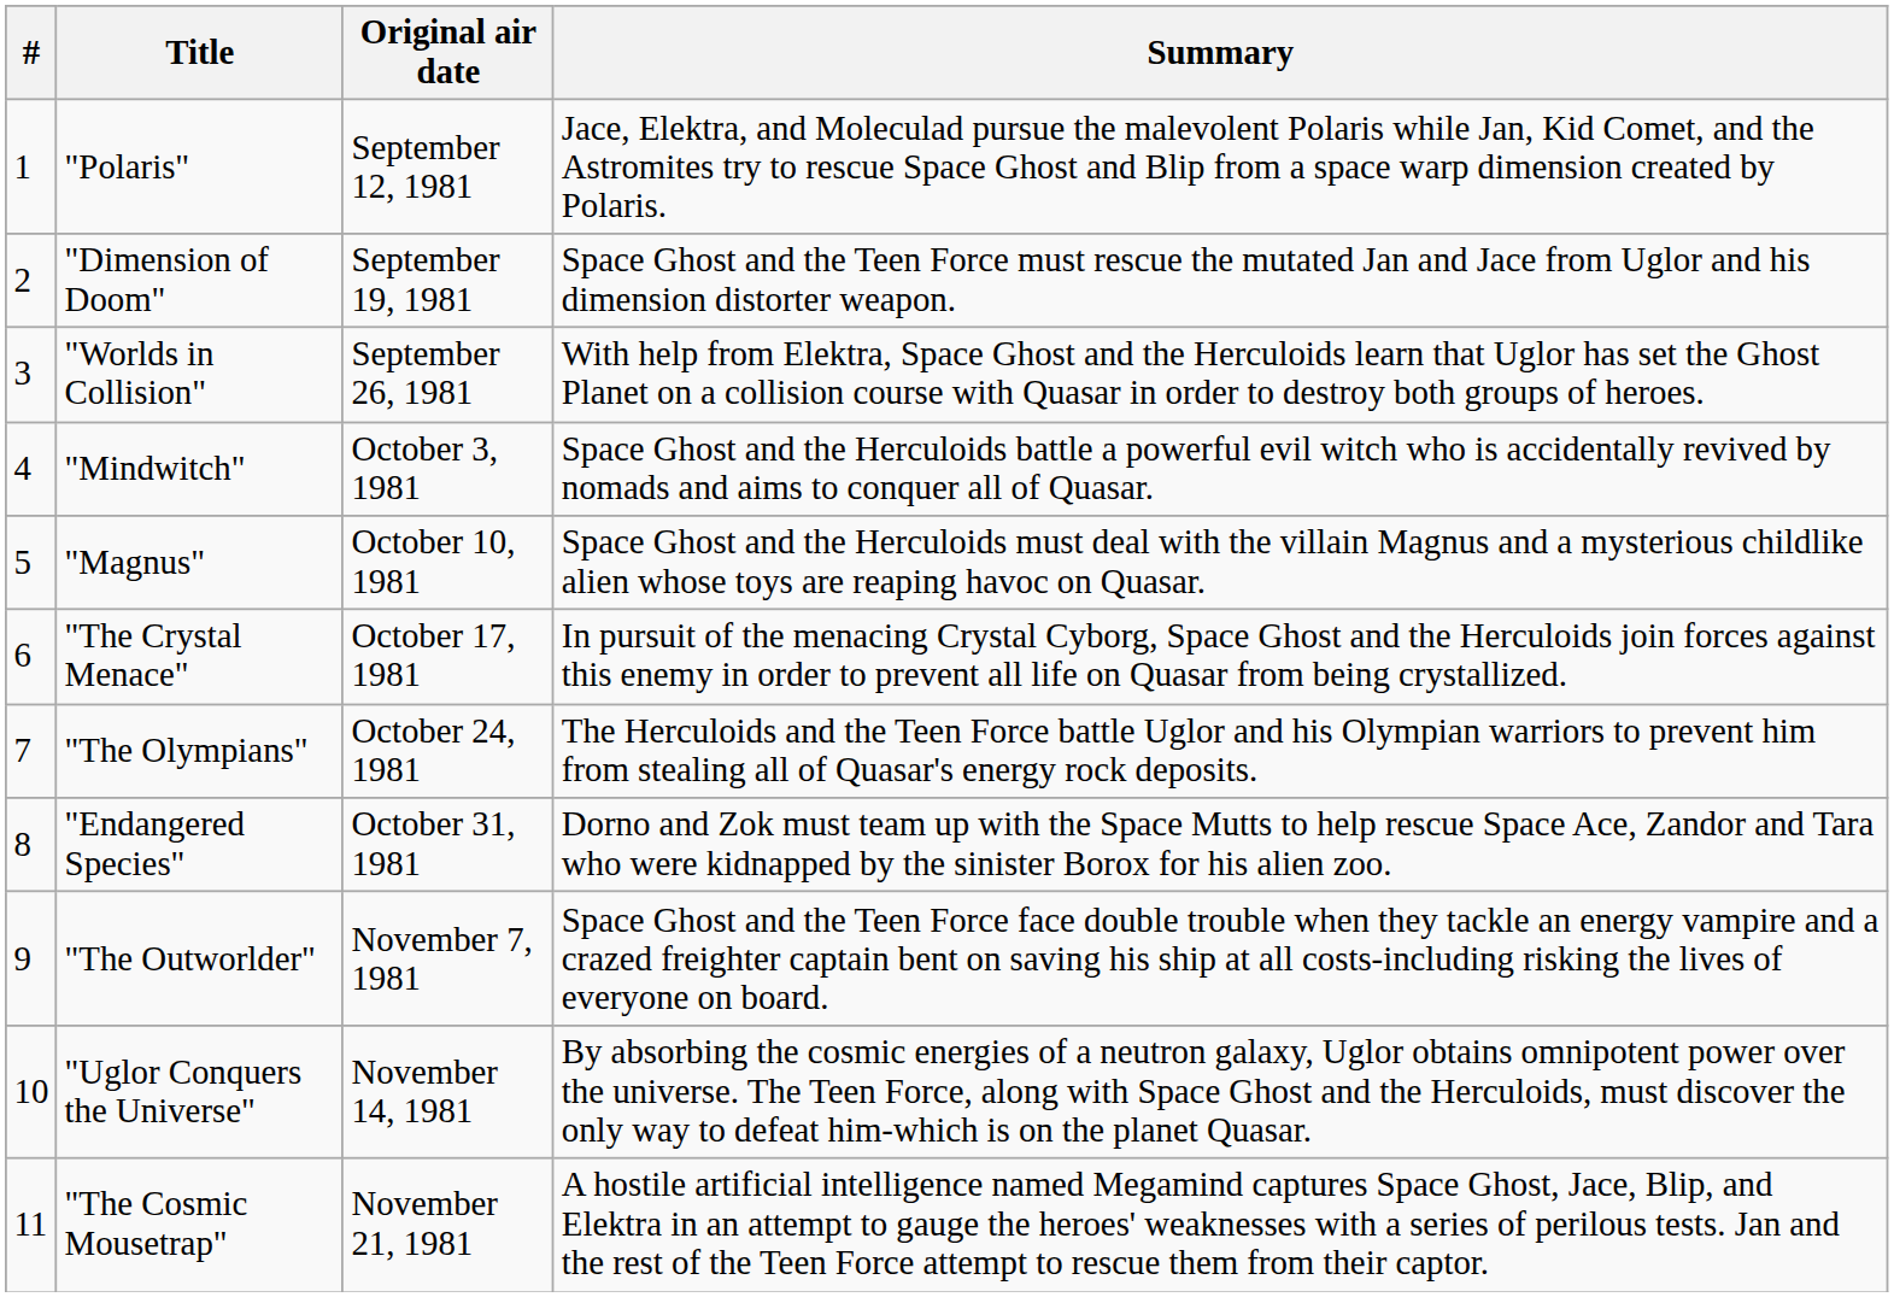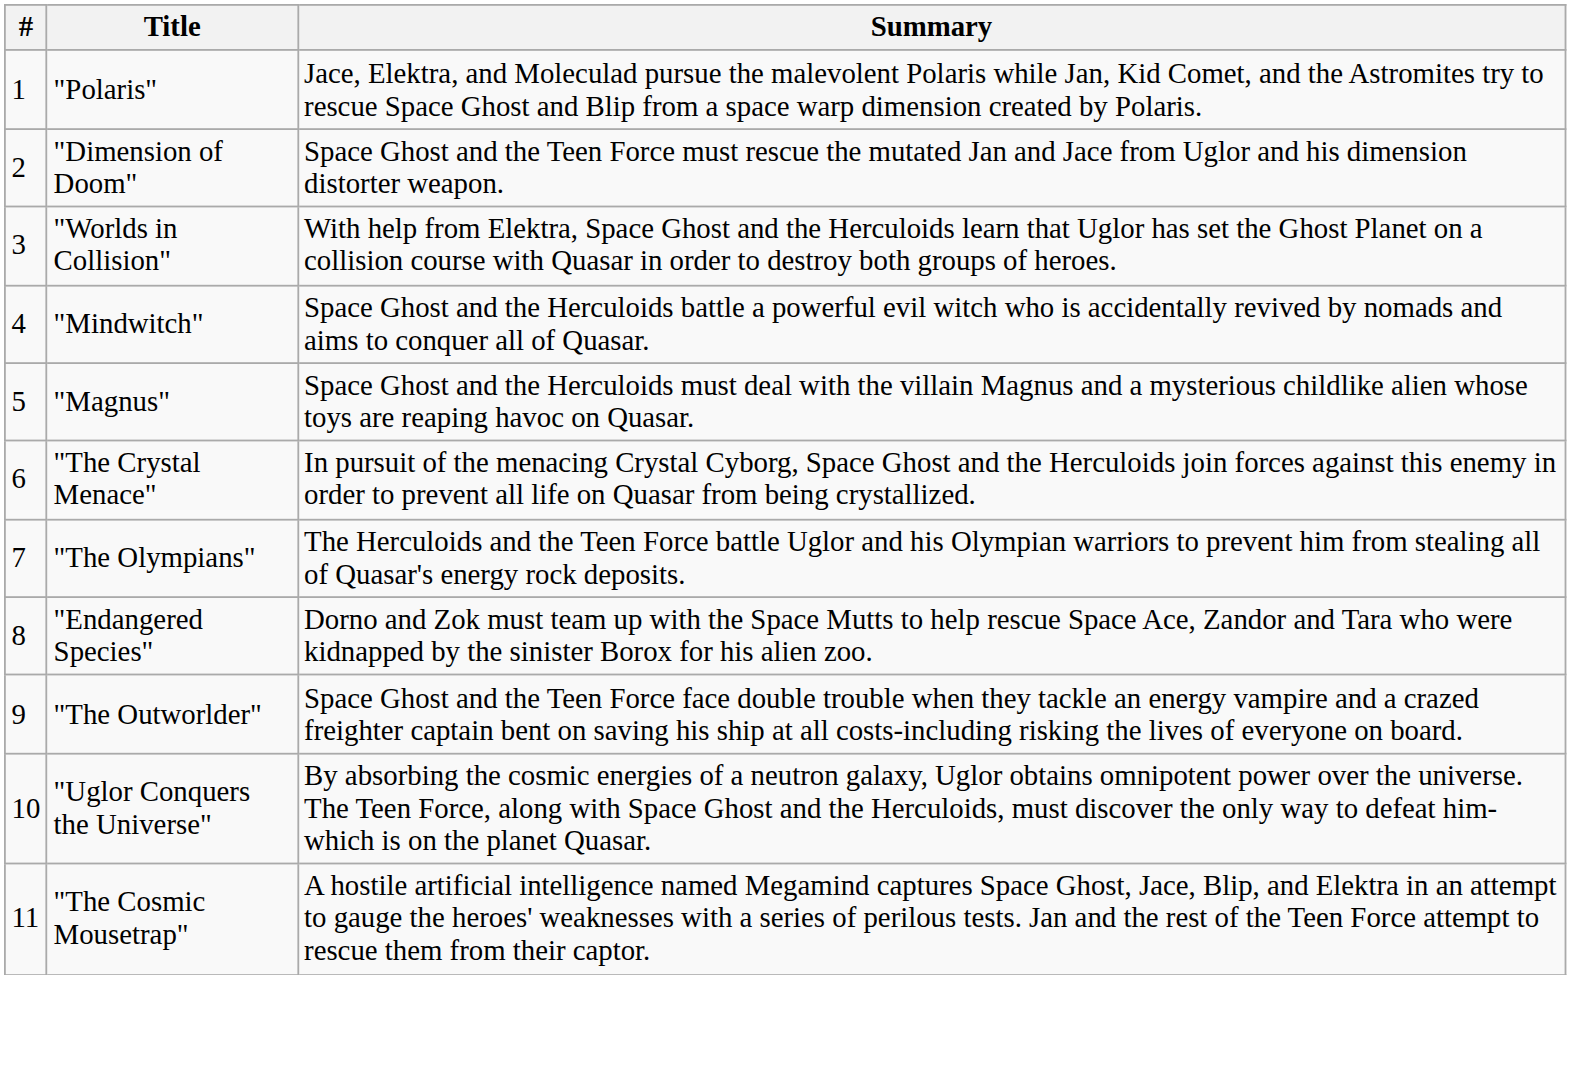 <table class=wikitable>
 <tr>
 <th>#</th>
 <th>Title</th>
-<th>Original air date</th>
 <th>Summary</th>
 </tr>
 <tr>
 <td>1</td>
 <td>"Polaris"</td>
-<td>September 12, 1981</td>
 <td>Jace, Elektra, and Moleculad pursue the malevolent Polaris while Jan, Kid Comet, and the Astromites try to rescue Space Ghost and Blip from a space warp dimension created by Polaris.</td>
 </tr>
 <tr>
 <td>2</td>
 <td>"Dimension of Doom"</td>
-<td>September 19, 1981</td>
 <td>Space Ghost and the Teen Force must rescue the mutated Jan and Jace from Uglor and his dimension distorter weapon.</td>
 </tr>
 <tr>
 <td>3</td>
 <td>"Worlds in Collision"</td>
-<td>September 26, 1981</td>
 <td>With help from Elektra, Space Ghost and the Herculoids learn that Uglor has set the Ghost Planet on a collision course with Quasar in order to destroy both groups of heroes.</td>
 </tr>
 <tr>
 <td>4</td>
 <td>"Mindwitch"</td>
-<td>October 3, 1981</td>
 <td>Space Ghost and the Herculoids battle a powerful evil witch who is accidentally revived by nomads and aims to conquer all of Quasar.</td>
 </tr>
 <tr>
 <td>5</td>
 <td>"Magnus"</td>
-<td>October 10, 1981</td>
 <td>Space Ghost and the Herculoids must deal with the villain Magnus and a mysterious childlike alien whose toys are reaping havoc on Quasar.</td>
 </tr>
 <tr>
 <td>6</td>
 <td>"The Crystal Menace"</td>
-<td>October 17, 1981</td>
 <td>In pursuit of the menacing Crystal Cyborg, Space Ghost and the Herculoids join forces against this enemy in order to prevent all life on Quasar from being crystallized.</td>
 </tr>
 <tr>
 <td>7</td>
 <td>"The Olympians"</td>
-<td>October 24, 1981</td>
 <td>The Herculoids and the Teen Force battle Uglor and his Olympian warriors to prevent him from stealing all of Quasar's energy rock deposits.</td>
 </tr>
 <tr>
 <td>8</td>
 <td>"Endangered Species"</td>
-<td>October 31, 1981</td>
 <td>Dorno and Zok must team up with the Space Mutts to help rescue Space Ace, Zandor and Tara who were kidnapped by the sinister Borox for his alien zoo.</td>
 </tr>
 <tr>
 <td>9</td>
 <td>"The Outworlder"</td>
-<td>November 7, 1981</td>
 <td>Space Ghost and the Teen Force face double trouble when they tackle an energy vampire and a crazed freighter captain bent on saving his ship at all costs-including risking the lives of everyone on board.</td>
 </tr>
 <tr>
 <td>10</td>
 <td>"Uglor Conquers the Universe"</td>
-<td>November 14, 1981</td>
 <td>By absorbing the cosmic energies of a neutron galaxy, Uglor obtains omnipotent power over the universe. The Teen Force, along with Space Ghost and the Herculoids, must discover the only way to defeat him-which is on the planet Quasar.</td>
 </tr>
 <tr>
 <td>11</td>
 <td>"The Cosmic Mousetrap"</td>
-<td>November 21, 1981</td>
 <td>A hostile artificial intelligence named Megamind captures Space Ghost, Jace, Blip, and Elektra in an attempt to gauge the heroes' weaknesses with a series of perilous tests. Jan and the rest of the Teen Force attempt to rescue them from their captor.</td>
 </tr>
 </table>
